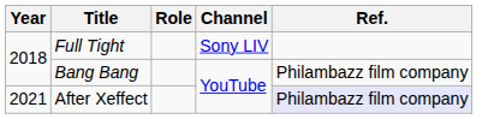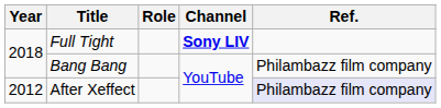 <table class="wikitable">
 <tr>
 <th>Year</th>
 <th>Title</th>
 <th>Role</th>
 <th>Channel</th>
 <th>Ref.</th>
 </tr>
 <tr>
 <td rowspan="2">2018</td>
 <td><em>Full Tight</em></td>
 <td></td>
-<td><a href='#'>Sony LIV</a></td>
+<td><strong><a href='#'>Sony LIV</a></strong></td>
 <td></td>
 </tr>
 <tr>
 <td><em>Bang Bang</em></td>
 <td></td>
 <td rowspan="2"><a href='#'>YouTube</a></td>
 <td>Philambazz film company</td>
 </tr>
 <tr>
-<td>2021</td>
+<td>2012</td>
 <td Say Tu>After Xeffect</td>
 <td></td>
 <td style="background: lavender;">Philambazz film company</td>
 </tr>
 </table>
